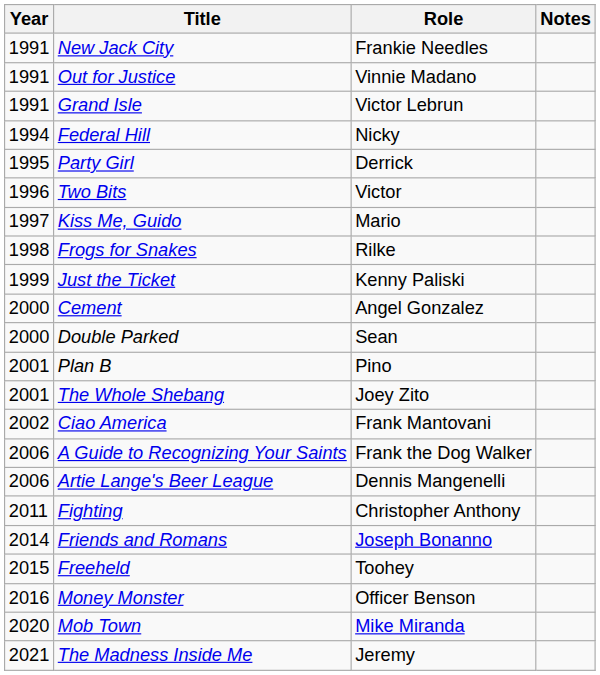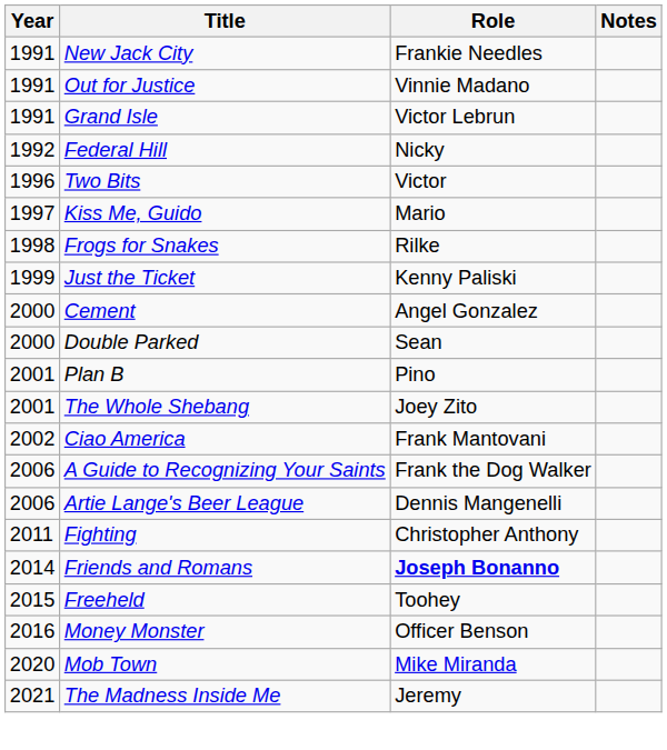 <table class="wikitable sortable">
 <tr>
 <th>Year</th>
 <th>Title</th>
 <th>Role</th>
 <th>Notes</th>
 </tr>
 <tr>
 <td>1991</td>
 <td><em><a href='#'>New Jack City</a></em></td>
 <td>Frankie Needles</td>
 <td></td>
 </tr>
 <tr>
 <td>1991</td>
 <td><em><a href='#'>Out for Justice</a></em></td>
 <td>Vinnie Madano</td>
 <td></td>
 </tr>
 <tr>
 <td>1991</td>
 <td><a href='#'><em>Grand Isle</em></a></td>
 <td>Victor Lebrun</td>
 <td></td>
 </tr>
 <tr>
-<td>1994</td>
+<td>1992</td>
 <td><a href='#'><em>Federal Hill</em></a></td>
 <td>Nicky</td>
-<td></td>
-</tr>
-<tr>
-<td>1995</td>
-<td><a href='#'><em>Party Girl</em></a></td>
-<td>Derrick</td>
 <td></td>
 </tr>
 <tr>
 <td>1996</td>
 <td><em><a href='#'>Two Bits</a></em></td>
 <td>Victor</td>
 <td></td>
 </tr>
 <tr>
 <td>1997</td>
 <td><em><a href='#'>Kiss Me, Guido</a></em></td>
 <td>Mario</td>
 <td></td>
 </tr>
 <tr>
 <td>1998</td>
 <td><em><a href='#'>Frogs for Snakes</a></em></td>
 <td>Rilke</td>
 <td></td>
 </tr>
 <tr>
 <td>1999</td>
 <td><em><a href='#'>Just the Ticket</a></em></td>
 <td>Kenny Paliski</td>
 <td></td>
 </tr>
 <tr>
 <td>2000</td>
 <td><a href='#'><em>Cement</em></a></td>
 <td>Angel Gonzalez</td>
 <td></td>
 </tr>
 <tr>
 <td>2000</td>
 <td><em>Double Parked</em></td>
 <td>Sean</td>
 <td></td>
 </tr>
 <tr>
 <td>2001</td>
 <td><em>Plan B</em></td>
 <td>Pino</td>
 <td></td>
 </tr>
 <tr>
 <td>2001</td>
 <td><a href='#'><em>The Whole Shebang</em></a></td>
 <td>Joey Zito</td>
 <td></td>
 </tr>
 <tr>
 <td>2002</td>
 <td><em><a href='#'>Ciao America</a></em></td>
 <td>Frank Mantovani</td>
 <td></td>
 </tr>
 <tr>
 <td>2006</td>
 <td><em><a href='#'>A Guide to Recognizing Your Saints</a></em></td>
 <td>Frank the Dog Walker</td>
 <td></td>
 </tr>
 <tr>
 <td>2006</td>
 <td><em><a href='#'>Artie Lange's Beer League</a></em></td>
 <td>Dennis Mangenelli</td>
 <td></td>
 </tr>
 <tr>
 <td>2011</td>
 <td><a href='#'><em>Fighting</em></a></td>
 <td>Christopher Anthony</td>
 <td></td>
 </tr>
 <tr>
 <td>2014</td>
 <td><em><a href='#'>Friends and Romans</a></em></td>
-<td><a href='#'>Joseph Bonanno</a></td>
+<td><strong><a href='#'>Joseph Bonanno</a></strong></td>
 <td></td>
 </tr>
 <tr>
 <td>2015</td>
 <td><em><a href='#'>Freeheld</a></em></td>
 <td>Toohey</td>
 <td></td>
 </tr>
 <tr>
 <td>2016</td>
 <td><em><a href='#'>Money Monster</a></em></td>
 <td>Officer Benson</td>
 <td></td>
 </tr>
 <tr>
 <td>2020</td>
 <td><a href='#'><em>Mob Town</em></a></td>
 <td><a href='#'>Mike Miranda</a></td>
 <td></td>
 </tr>
 <tr>
 <td>2021</td>
 <td><em><a href='#'>The Madness Inside Me</a></em></td>
 <td>Jeremy</td>
 <td></td>
 </tr>
 </table>
